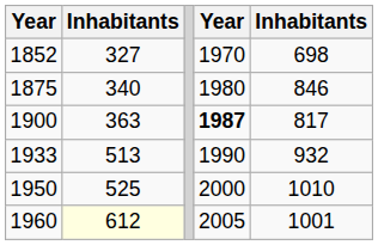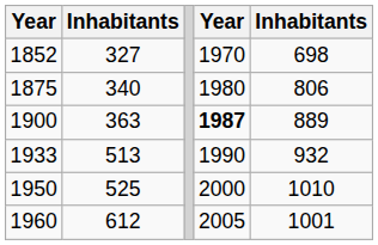 <table class="wikitable">
 <tr>
 <th>Year</th>
 <th>Inhabitants</th>
 <td rowspan="11" bgcolor="#D3D3D3"></td>
 <th>Year</th>
 <th>Inhabitants</th>
 </tr>
 <tr align="center">
 <td>1852</td>
 <td>327</td>
 <td>1970</td>
 <td>698</td>
 </tr>
 <tr align="center">
 <td>1875</td>
 <td>340</td>
 <td>1980</td>
-<td>846</td>
+<td>806</td>
 </tr>
 <tr align="center">
 <td>1900</td>
 <td>363</td>
 <td><strong>1987</strong></td>
-<td>817</td>
+<td>889</td>
 </tr>
 <tr align="center">
 <td>1933</td>
 <td>513</td>
 <td>1990</td>
 <td>932</td>
 </tr>
 <tr align="center">
 <td>1950</td>
 <td>525</td>
 <td>2000</td>
 <td>1010</td>
 </tr>
 <tr align="center">
 <td>1960</td>
-<td style="background: lightyellow;">612</td>
+<td>612</td>
 <td>2005</td>
 <td>1001 </td>
 </tr>
 </table>
